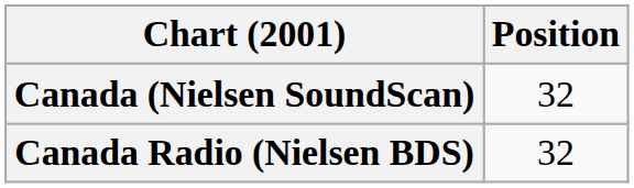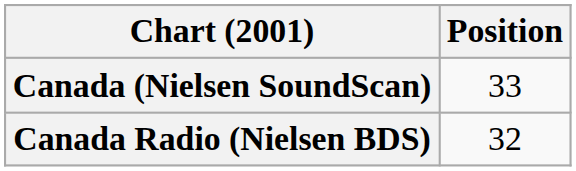 <table class="wikitable plainrowheaders" style="text-align:center">
 <tr>
 <th>Chart (2001)</th>
 <th>Position</th>
 </tr>
 <tr>
 <th scope="row">Canada (Nielsen SoundScan)</th>
-<td>32</td>
+<td>33</td>
 </tr>
 <tr>
 <th scope="row">Canada Radio (Nielsen BDS)</th>
 <td>32</td>
 </tr>
 </table>
